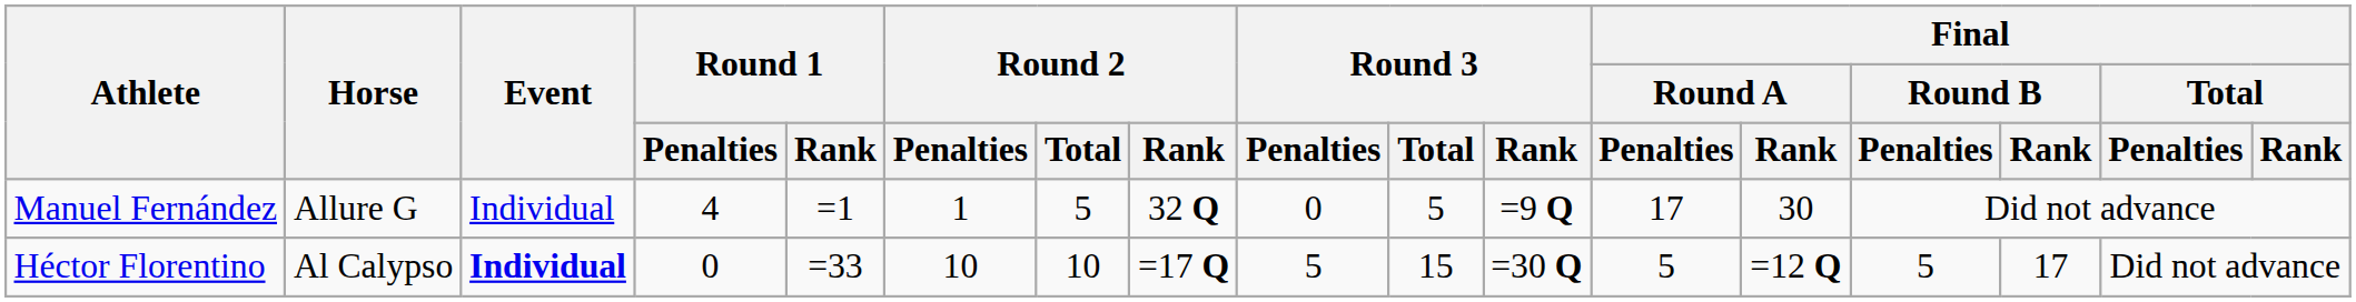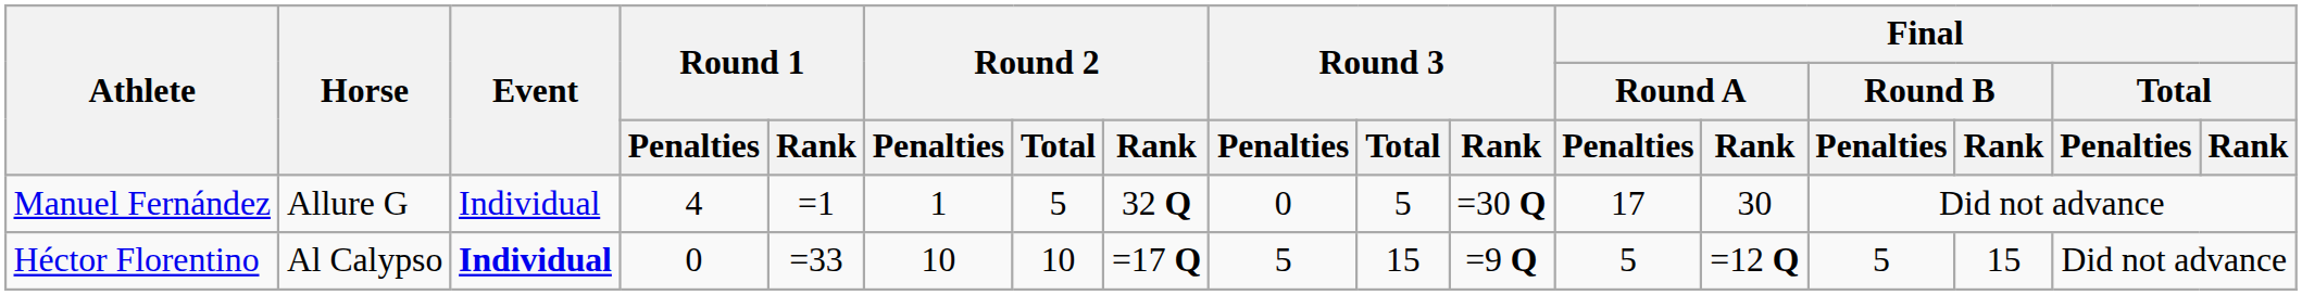 <table class=wikitable style="font-size:90%">
 <tr>
 <th rowspan="3">Athlete</th>
 <th rowspan="3">Horse</th>
 <th rowspan="3">Event</th>
 <th colspan="2" rowspan="2">Round 1</th>
 <th colspan="3" rowspan="2">Round 2</th>
 <th colspan="3" rowspan="2">Round 3</th>
 <th colspan="6">Final</th>
 </tr>
 <tr>
 <th colspan="2">Round A</th>
 <th colspan="2">Round B</th>
 <th colspan="2">Total</th>
 </tr>
 <tr>
 <th>Penalties</th>
 <th>Rank</th>
 <th>Penalties</th>
 <th>Total</th>
 <th>Rank</th>
 <th>Penalties</th>
 <th>Total</th>
 <th>Rank</th>
 <th>Penalties</th>
 <th>Rank</th>
 <th>Penalties</th>
 <th>Rank</th>
 <th>Penalties</th>
 <th>Rank</th>
 </tr>
 <tr>
 <td><a href='#'>Manuel Fernández</a></td>
 <td>Allure G</td>
 <td><a href='#'>Individual</a></td>
 <td align="center">4</td>
 <td align="center">=1</td>
 <td align="center">1</td>
 <td align="center">5</td>
 <td align="center">32  <strong>Q</strong></td>
 <td align="center">0</td>
 <td align="center">5</td>
-<td align="center">=9 <strong>Q</strong></td>
+<td align="center">=30 <strong>Q</strong></td>
 <td align="center">17</td>
 <td align="center">30</td>
 <td align="center" colspan=4>Did not advance</td>
 </tr>
 <tr>
 <td><a href='#'>Héctor Florentino</a></td>
 <td>Al Calypso</td>
 <td><strong><a href='#'>Individual</a></strong></td>
 <td align="center">0</td>
 <td align="center">=33</td>
 <td align="center">10</td>
 <td align="center">10</td>
 <td align="center">=17 <strong>Q</strong></td>
 <td align="center">5</td>
 <td align="center">15</td>
-<td align="center">=30 <strong>Q</strong></td>
+<td align="center">=9 <strong>Q</strong></td>
 <td align="center">5</td>
 <td align="center">=12 <strong>Q</strong></td>
 <td align="center">5</td>
-<td align="center">17</td>
+<td align="center">15</td>
 <td align="center" colspan=2>Did not advance</td>
 </tr>
 </table>
